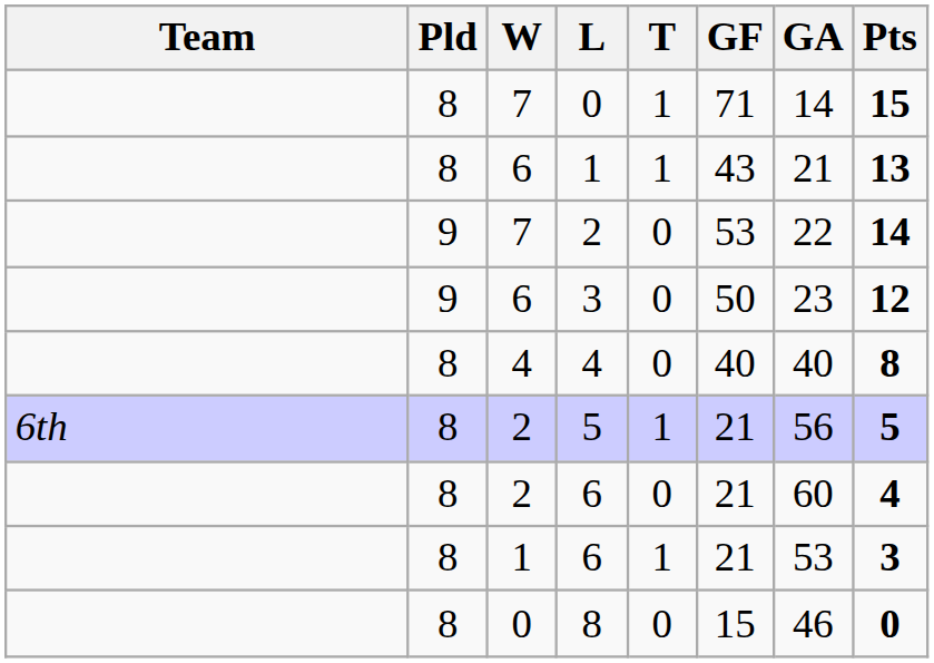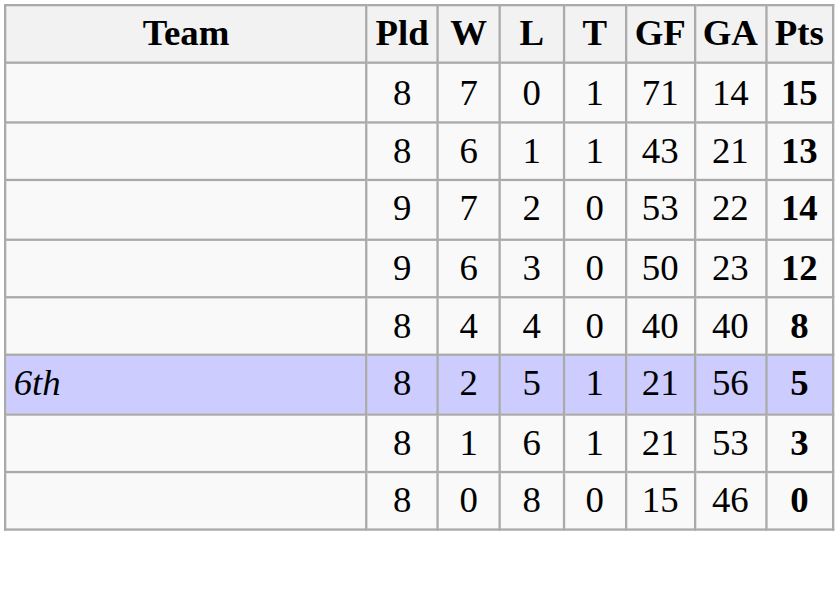 <table class="wikitable">
 <tr>
 <th bgcolor="#efefef" width="150">Team</th>
 <th bgcolor="#efefef" width="20">Pld</th>
 <th bgcolor="#efefef" width="20">W</th>
 <th bgcolor="#efefef" width="20">L</th>
 <th bgcolor="#efefef" width="20">T</th>
 <th bgcolor="#efefef" width="20">GF</th>
 <th bgcolor="#efefef" width="20">GA</th>
 <th bgcolor="#efefef" width="20">Pts</th>
 </tr>
 <tr align=center>
 <td align=left></td>
 <td>8</td>
 <td>7</td>
 <td>0</td>
 <td>1</td>
 <td>71</td>
 <td>14</td>
 <td><strong>15</strong></td>
 </tr>
 <tr align=center>
 <td align=left></td>
 <td>8</td>
 <td>6</td>
 <td>1</td>
 <td>1</td>
 <td>43</td>
 <td>21</td>
 <td><strong>13</strong></td>
 </tr>
 <tr align=center>
 <td align=left></td>
 <td>9</td>
 <td>7</td>
 <td>2</td>
 <td>0</td>
 <td>53</td>
 <td>22</td>
 <td><strong>14</strong></td>
 </tr>
 <tr align=center>
 <td align=left></td>
 <td>9</td>
 <td>6</td>
 <td>3</td>
 <td>0</td>
 <td>50</td>
 <td>23</td>
 <td><strong>12</strong></td>
 </tr>
 <tr align=center>
 <td align=left></td>
 <td>8</td>
 <td>4</td>
 <td>4</td>
 <td>0</td>
 <td>40</td>
 <td>40</td>
 <td><strong>8</strong></td>
 </tr>
 <tr align=center bgcolor="ccccff">
 <td align=left> <em>6th</em></td>
 <td>8</td>
 <td>2</td>
 <td>5</td>
 <td>1</td>
 <td>21</td>
 <td>56</td>
 <td><strong>5</strong></td>
 </tr>
 <tr align=center>
 <td align=left></td>
 <td>8</td>
-<td>2</td>
-<td>6</td>
-<td>0</td>
-<td>21</td>
-<td>60</td>
-<td><strong>4</strong></td>
-</tr>
-<tr align=center>
-<td align=left></td>
-<td>8</td>
 <td>1</td>
 <td>6</td>
 <td>1</td>
 <td>21</td>
 <td>53</td>
 <td><strong>3</strong></td>
 </tr>
 <tr align=center>
 <td align=left></td>
 <td>8</td>
 <td>0</td>
 <td>8</td>
 <td>0</td>
 <td>15</td>
 <td>46</td>
 <td><strong>0</strong></td>
 </tr>
 </table>
